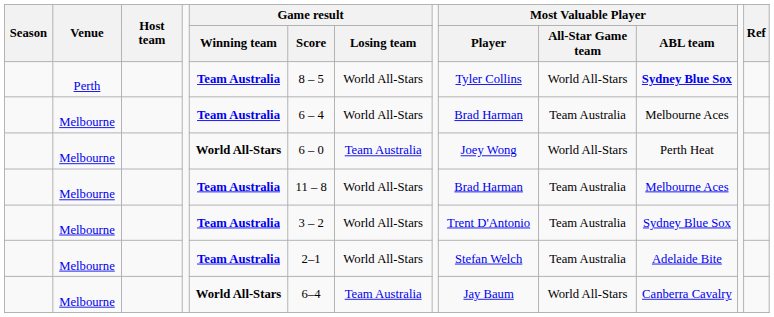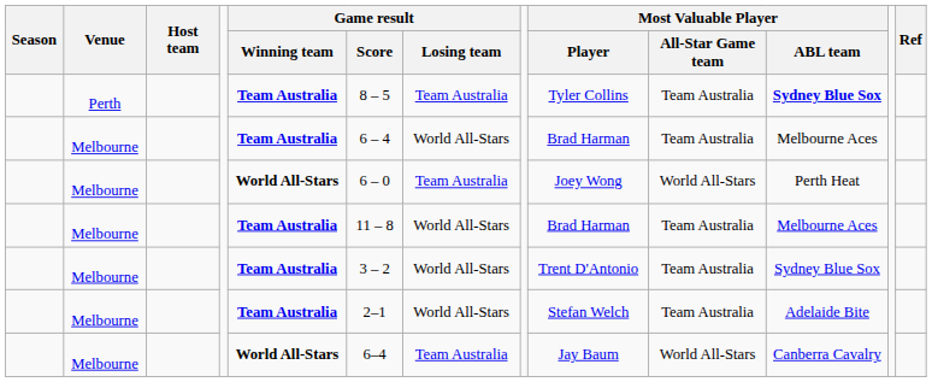 <table class="wikitable" style="font-size:90%; text-align: center;">
 <tr>
 <th scope="col" rowspan=2 width=50>Season</th>
 <th scope="col" rowspan=2 width=75>Venue</th>
 <th scope="col" rowspan=2 width=75>Host<br>team</th>
 <td width=1 rowspan=10></td>
 <th scope="colgroup" colspan=3>Game result</th>
 <td width=1 rowspan=10></td>
 <th scope="colgroup" colspan=3>Most Valuable Player</th>
 <td width=1 rowspan=10></td>
 <th scope="col" rowspan=2>Ref</th>
 </tr>
 <tr>
 <th scope="col" width=125>Winning team</th>
 <th scope="col" width=50>Score</th>
 <th scope="col" width=125>Losing team</th>
 <th scope="col" width=125>Player</th>
 <th scope="col" width=125>All-Star Game team</th>
 <th scope="col" width=125>ABL team</th>
 </tr>
 <tr>
 <td><br><em></em></td>
 <td><br><a href='#'>Perth</a></td>
 <td></td>
 <td><strong><a href='#'>Team Australia</a></strong></td>
 <td>8 – 5</td>
-<td>World All-Stars</td>
+<td><a href='#'>Team Australia</a></td>
 <td><a href='#'>Tyler Collins</a></td>
-<td>World All-Stars</td>
+<td>Team Australia</td>
 <td><strong><a href='#'>Sydney Blue Sox</a></strong></td>
 <td></td>
 </tr>
 <tr>
 <td><br><em></em></td>
 <td><br><a href='#'>Melbourne</a></td>
 <td></td>
 <td><strong><a href='#'>Team Australia</a></strong></td>
 <td>6 – 4</td>
 <td>World All-Stars</td>
 <td><a href='#'>Brad Harman</a></td>
 <td>Team Australia</td>
 <td>Melbourne Aces</td>
 <td></td>
 </tr>
 <tr>
 <td><br><em></em></td>
 <td><br><a href='#'>Melbourne</a></td>
 <td></td>
 <td><strong>World All-Stars</strong></td>
 <td>6 – 0</td>
 <td><a href='#'>Team Australia</a></td>
 <td><a href='#'>Joey Wong</a></td>
 <td>World All-Stars</td>
 <td>Perth Heat</td>
 <td></td>
 </tr>
 <tr>
 <td><br><em></em></td>
 <td><br><a href='#'>Melbourne</a></td>
 <td></td>
 <td><strong><a href='#'>Team Australia</a></strong></td>
 <td>11 – 8</td>
 <td>World All-Stars</td>
 <td><a href='#'>Brad Harman</a></td>
 <td>Team Australia</td>
 <td><a href='#'>Melbourne Aces</a></td>
 <td></td>
 </tr>
 <tr>
 <td><br><em></em></td>
 <td><br><a href='#'>Melbourne</a></td>
 <td></td>
 <td><strong><a href='#'>Team Australia</a></strong></td>
 <td>3 – 2</td>
 <td>World All-Stars</td>
 <td><a href='#'>Trent D'Antonio</a></td>
 <td>Team Australia</td>
 <td><a href='#'>Sydney Blue Sox</a></td>
 <td></td>
 </tr>
 <tr>
 <td><br><em></em></td>
 <td><br><a href='#'>Melbourne</a></td>
 <td></td>
 <td><strong><a href='#'>Team Australia</a></strong></td>
 <td>2–1</td>
 <td>World All-Stars</td>
 <td><a href='#'>Stefan Welch</a></td>
 <td>Team Australia</td>
 <td><a href='#'>Adelaide Bite</a></td>
 <td></td>
 </tr>
 <tr>
 <td><br><em></em></td>
 <td><br><a href='#'>Melbourne</a></td>
 <td></td>
 <td><strong>World All-Stars</strong></td>
 <td>6–4</td>
 <td><a href='#'>Team Australia</a></td>
 <td><a href='#'>Jay Baum</a></td>
 <td>World All-Stars</td>
 <td><a href='#'>Canberra Cavalry</a></td>
 <td></td>
 </tr>
 </table>
